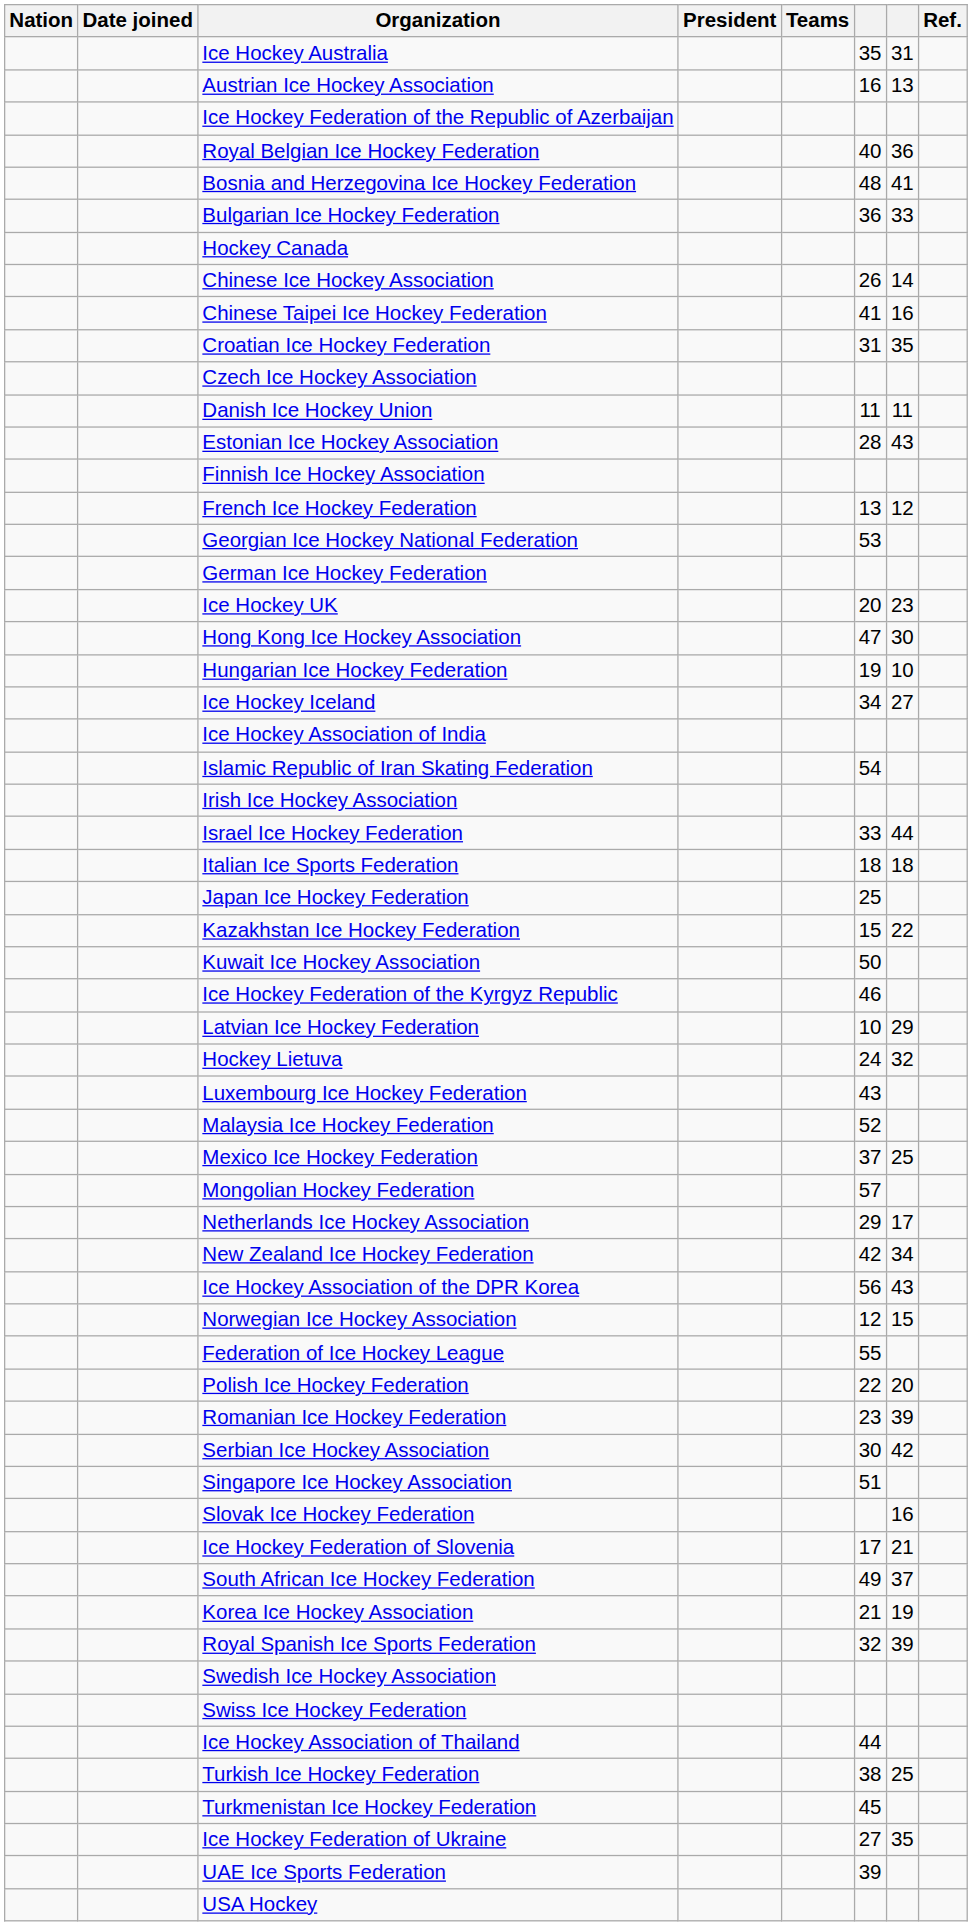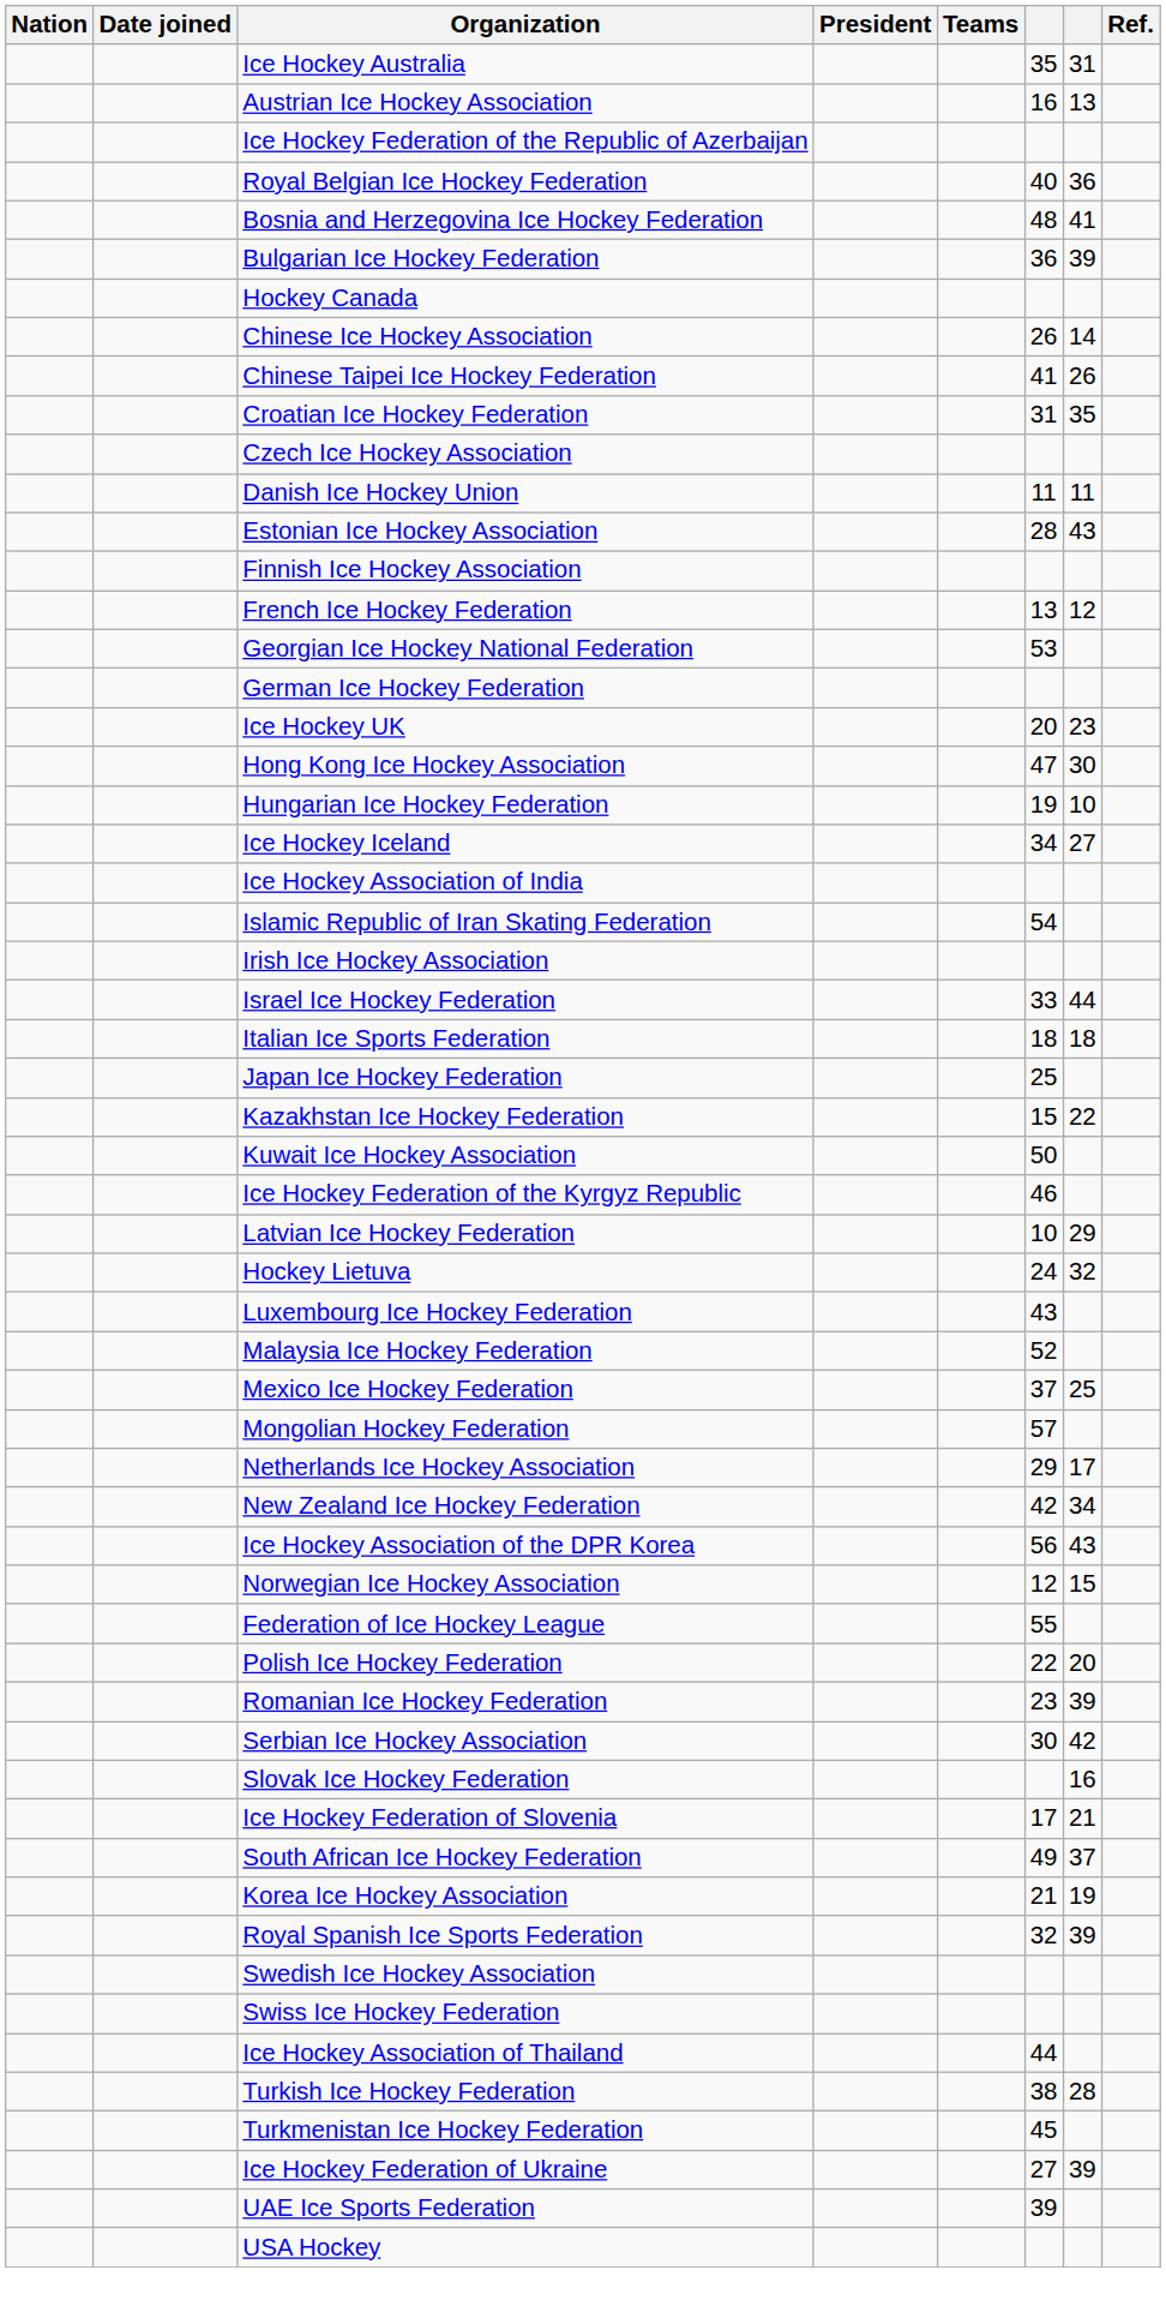 <table class="wikitable sortable">
 <tr>
 <th>Nation</th>
 <th>Date joined</th>
 <th>Organization</th>
 <th>President</th>
 <th class="unsortable">Teams</th>
 <th></th>
 <th></th>
 <th class="unsortable">Ref.</th>
 </tr>
 <tr>
 <td></td>
 <td></td>
 <td><a href='#'>Ice Hockey Australia</a></td>
 <td></td>
 <td></td>
 <td align=center>35</td>
 <td align=center>31</td>
 <td align=center></td>
 </tr>
 <tr>
 <td></td>
 <td></td>
 <td><a href='#'>Austrian Ice Hockey Association</a></td>
 <td></td>
 <td></td>
 <td align=center>16</td>
 <td align=center>13</td>
 <td align=center></td>
 </tr>
 <tr>
 <td></td>
 <td></td>
 <td><a href='#'>Ice Hockey Federation of the Republic of Azerbaijan</a></td>
 <td></td>
 <td></td>
 <td align=center></td>
 <td align=center></td>
 <td align=center></td>
 </tr>
 <tr>
 <td></td>
 <td></td>
 <td><a href='#'>Royal Belgian Ice Hockey Federation</a></td>
 <td></td>
 <td></td>
 <td align=center>40</td>
 <td align=center>36</td>
 <td align=center></td>
 </tr>
 <tr>
 <td></td>
 <td></td>
 <td><a href='#'>Bosnia and Herzegovina Ice Hockey Federation</a></td>
 <td></td>
 <td></td>
 <td align=center>48</td>
 <td align=center>41</td>
 <td align=center></td>
 </tr>
 <tr>
 <td></td>
 <td></td>
 <td><a href='#'>Bulgarian Ice Hockey Federation</a></td>
 <td></td>
 <td></td>
 <td align=center>36</td>
-<td align=center>33</td>
+<td align=center>39</td>
 <td align=center></td>
 </tr>
 <tr>
 <td></td>
 <td></td>
 <td><a href='#'>Hockey Canada</a></td>
 <td></td>
 <td></td>
 <td align=center></td>
 <td align=center></td>
 <td align=center></td>
 </tr>
 <tr>
 <td></td>
 <td></td>
 <td><a href='#'>Chinese Ice Hockey Association</a></td>
 <td></td>
 <td></td>
 <td align=center>26</td>
 <td align=center>14</td>
 <td align=center></td>
 </tr>
 <tr>
 <td></td>
 <td></td>
 <td><a href='#'>Chinese Taipei Ice Hockey Federation</a></td>
 <td></td>
 <td></td>
 <td align=center>41</td>
-<td align=center>16</td>
+<td align=center>26</td>
 <td align=center></td>
 </tr>
 <tr>
 <td></td>
 <td></td>
 <td><a href='#'>Croatian Ice Hockey Federation</a></td>
 <td></td>
 <td></td>
 <td align=center>31</td>
 <td align=center>35</td>
 <td align=center></td>
 </tr>
 <tr>
 <td></td>
 <td></td>
 <td><a href='#'>Czech Ice Hockey Association</a></td>
 <td></td>
 <td></td>
 <td align=center></td>
 <td align=center></td>
 <td align=center></td>
 </tr>
 <tr>
 <td></td>
 <td></td>
 <td><a href='#'>Danish Ice Hockey Union</a></td>
 <td></td>
 <td></td>
 <td align=center>11</td>
 <td align=center>11</td>
 <td align=center></td>
 </tr>
 <tr>
 <td></td>
 <td></td>
 <td><a href='#'>Estonian Ice Hockey Association</a></td>
 <td></td>
 <td></td>
 <td align=center>28</td>
 <td align=center>43</td>
 <td align=center></td>
 </tr>
 <tr>
 <td></td>
 <td></td>
 <td><a href='#'>Finnish Ice Hockey Association</a></td>
 <td></td>
 <td></td>
 <td align=center></td>
 <td align=center></td>
 <td align=center></td>
 </tr>
 <tr>
 <td></td>
 <td></td>
 <td><a href='#'>French Ice Hockey Federation</a></td>
 <td></td>
 <td></td>
 <td align=center>13</td>
 <td align=center>12</td>
 <td align=center></td>
 </tr>
 <tr>
 <td></td>
 <td></td>
 <td><a href='#'>Georgian Ice Hockey National Federation</a></td>
 <td></td>
 <td></td>
 <td align=center>53</td>
 <td align=center></td>
 <td align=center></td>
 </tr>
 <tr>
 <td></td>
 <td></td>
 <td><a href='#'>German Ice Hockey Federation</a></td>
 <td></td>
 <td></td>
 <td align=center></td>
 <td align=center></td>
 <td align=center></td>
 </tr>
 <tr>
 <td></td>
 <td></td>
 <td><a href='#'>Ice Hockey UK</a></td>
 <td></td>
 <td></td>
 <td align=center>20</td>
 <td align=center>23</td>
 <td align=center></td>
 </tr>
 <tr>
 <td></td>
 <td></td>
 <td><a href='#'>Hong Kong Ice Hockey Association</a></td>
 <td></td>
 <td></td>
 <td align=center>47</td>
 <td align=center>30</td>
 <td align=center></td>
 </tr>
 <tr>
 <td></td>
 <td></td>
 <td><a href='#'>Hungarian Ice Hockey Federation</a></td>
 <td></td>
 <td></td>
 <td align=center>19</td>
 <td align=center>10</td>
 <td align=center></td>
 </tr>
 <tr>
 <td></td>
 <td></td>
 <td><a href='#'>Ice Hockey Iceland</a></td>
 <td></td>
 <td></td>
 <td align=center>34</td>
 <td align=center>27</td>
 <td align=center></td>
 </tr>
 <tr>
 <td></td>
 <td></td>
 <td><a href='#'>Ice Hockey Association of India</a></td>
 <td></td>
 <td></td>
 <td align=center></td>
 <td align=center></td>
 <td align=center></td>
 </tr>
 <tr>
 <td></td>
 <td></td>
 <td><a href='#'>Islamic Republic of Iran Skating Federation</a></td>
 <td></td>
 <td></td>
 <td align=center>54</td>
 <td align=center></td>
 <td align=center></td>
 </tr>
 <tr>
 <td></td>
 <td></td>
 <td><a href='#'>Irish Ice Hockey Association</a></td>
 <td></td>
 <td></td>
 <td align=center></td>
 <td align=center></td>
 <td align=center></td>
 </tr>
 <tr>
 <td></td>
 <td></td>
 <td><a href='#'>Israel Ice Hockey Federation</a></td>
 <td></td>
 <td></td>
 <td align=center>33</td>
 <td align=center>44</td>
 <td align=center></td>
 </tr>
 <tr>
 <td></td>
 <td></td>
 <td><a href='#'>Italian Ice Sports Federation</a></td>
 <td></td>
 <td></td>
 <td align=center>18</td>
 <td align=center>18</td>
 <td align=center></td>
 </tr>
 <tr>
 <td></td>
 <td></td>
 <td><a href='#'>Japan Ice Hockey Federation</a></td>
 <td></td>
 <td></td>
 <td align=center>25</td>
 <td align=center></td>
 <td align=center></td>
 </tr>
 <tr>
 <td></td>
 <td></td>
 <td><a href='#'>Kazakhstan Ice Hockey Federation</a></td>
 <td></td>
 <td></td>
 <td align=center>15</td>
 <td align=center>22</td>
 <td align=center></td>
 </tr>
 <tr>
 <td></td>
 <td></td>
 <td><a href='#'>Kuwait Ice Hockey Association</a></td>
 <td></td>
 <td></td>
 <td align=center>50</td>
 <td align=center></td>
 <td align=center></td>
 </tr>
 <tr>
 <td></td>
 <td></td>
 <td><a href='#'>Ice Hockey Federation of the Kyrgyz Republic</a></td>
 <td></td>
 <td></td>
 <td align=center>46</td>
 <td align=center></td>
 <td align=center></td>
 </tr>
 <tr>
 <td></td>
 <td></td>
 <td><a href='#'>Latvian Ice Hockey Federation</a></td>
 <td></td>
 <td></td>
 <td align=center>10</td>
 <td align=center>29</td>
 <td align=center></td>
 </tr>
 <tr>
 <td></td>
 <td></td>
 <td><a href='#'>Hockey Lietuva</a></td>
 <td></td>
 <td></td>
 <td align=center>24</td>
 <td align=center>32</td>
 <td align=center></td>
 </tr>
 <tr>
 <td></td>
 <td></td>
 <td><a href='#'>Luxembourg Ice Hockey Federation</a></td>
 <td></td>
 <td></td>
 <td align=center>43</td>
 <td align=center></td>
 <td align=center></td>
 </tr>
 <tr>
 <td></td>
 <td></td>
 <td><a href='#'>Malaysia Ice Hockey Federation</a></td>
 <td></td>
 <td></td>
 <td align=center>52</td>
 <td align=center></td>
 <td align=center></td>
 </tr>
 <tr>
 <td></td>
 <td></td>
 <td><a href='#'>Mexico Ice Hockey Federation</a></td>
 <td></td>
 <td></td>
 <td align=center>37</td>
 <td align=center>25</td>
 <td align=center></td>
 </tr>
 <tr>
 <td></td>
 <td></td>
 <td><a href='#'>Mongolian Hockey Federation</a></td>
 <td></td>
 <td></td>
 <td align=center>57</td>
 <td align=center></td>
 <td align=center></td>
 </tr>
 <tr>
 <td></td>
 <td></td>
 <td><a href='#'>Netherlands Ice Hockey Association</a></td>
 <td></td>
 <td></td>
 <td align=center>29</td>
 <td align=center>17</td>
 <td align=center></td>
 </tr>
 <tr>
 <td></td>
 <td></td>
 <td><a href='#'>New Zealand Ice Hockey Federation</a></td>
 <td></td>
 <td></td>
 <td align=center>42</td>
 <td align=center>34</td>
 <td align=center></td>
 </tr>
 <tr>
 <td></td>
 <td></td>
 <td><a href='#'>Ice Hockey Association of the DPR Korea</a></td>
 <td></td>
 <td></td>
 <td align=center>56</td>
 <td align=center>43</td>
 <td align=center></td>
 </tr>
 <tr>
 <td></td>
 <td></td>
 <td><a href='#'>Norwegian Ice Hockey Association</a></td>
 <td></td>
 <td></td>
 <td align=center>12</td>
 <td align=center>15</td>
 <td align=center></td>
 </tr>
 <tr>
 <td></td>
 <td></td>
 <td><a href='#'>Federation of Ice Hockey League</a></td>
 <td></td>
 <td></td>
 <td align=center>55</td>
 <td align=center></td>
 <td align=center></td>
 </tr>
 <tr>
 <td></td>
 <td></td>
 <td><a href='#'>Polish Ice Hockey Federation</a></td>
 <td></td>
 <td></td>
 <td align=center>22</td>
 <td align=center>20</td>
 <td align=center></td>
 </tr>
 <tr>
 <td></td>
 <td></td>
 <td><a href='#'>Romanian Ice Hockey Federation</a></td>
 <td></td>
 <td></td>
 <td align=center>23</td>
 <td align=center>39</td>
 <td align=center></td>
 </tr>
 <tr>
 <td></td>
 <td></td>
 <td><a href='#'>Serbian Ice Hockey Association</a></td>
 <td></td>
 <td></td>
 <td align=center>30</td>
 <td align=center>42</td>
 <td align=center></td>
 </tr>
 <tr>
 <td></td>
 <td></td>
-<td><a href='#'>Singapore Ice Hockey Association</a></td>
-<td></td>
-<td></td>
-<td align=center>51</td>
-<td align=center></td>
-<td align=center></td>
-</tr>
-<tr>
-<td></td>
-<td></td>
 <td><a href='#'>Slovak Ice Hockey Federation</a></td>
 <td></td>
 <td></td>
 <td align=center></td>
 <td align=center>16</td>
 <td align=center></td>
 </tr>
 <tr>
 <td></td>
 <td></td>
 <td><a href='#'>Ice Hockey Federation of Slovenia</a></td>
 <td></td>
 <td></td>
 <td align=center>17</td>
 <td align=center>21</td>
 <td align=center></td>
 </tr>
 <tr>
 <td></td>
 <td></td>
 <td><a href='#'>South African Ice Hockey Federation</a></td>
 <td></td>
 <td></td>
 <td align=center>49</td>
 <td align=center>37</td>
 <td align=center></td>
 </tr>
 <tr>
 <td></td>
 <td></td>
 <td><a href='#'>Korea Ice Hockey Association</a></td>
 <td></td>
 <td></td>
 <td align=center>21</td>
 <td align=center>19</td>
 <td align=center></td>
 </tr>
 <tr>
 <td></td>
 <td></td>
 <td><a href='#'>Royal Spanish Ice Sports Federation</a></td>
 <td></td>
 <td></td>
 <td align=center>32</td>
 <td align=center>39</td>
 <td align=center></td>
 </tr>
 <tr>
 <td></td>
 <td></td>
 <td><a href='#'>Swedish Ice Hockey Association</a></td>
 <td></td>
 <td></td>
 <td align=center></td>
 <td align=center></td>
 <td align=center></td>
 </tr>
 <tr>
 <td></td>
 <td></td>
 <td><a href='#'>Swiss Ice Hockey Federation</a></td>
 <td></td>
 <td></td>
 <td align=center></td>
 <td align=center></td>
 <td align=center></td>
 </tr>
 <tr>
 <td></td>
 <td></td>
 <td><a href='#'>Ice Hockey Association of Thailand</a></td>
 <td></td>
 <td></td>
 <td align=center>44</td>
 <td align=center></td>
 <td align=center></td>
 </tr>
 <tr>
 <td></td>
 <td></td>
 <td><a href='#'>Turkish Ice Hockey Federation</a></td>
 <td></td>
 <td></td>
 <td align=center>38</td>
-<td align=center>25</td>
+<td align=center>28</td>
 <td align=center></td>
 </tr>
 <tr>
 <td></td>
 <td></td>
 <td><a href='#'>Turkmenistan Ice Hockey Federation</a></td>
 <td></td>
 <td></td>
 <td align=center>45</td>
 <td align=center></td>
 <td align=center></td>
 </tr>
 <tr>
 <td></td>
 <td></td>
 <td><a href='#'>Ice Hockey Federation of Ukraine</a></td>
 <td></td>
 <td></td>
 <td align=center>27</td>
-<td align=center>35</td>
+<td align=center>39</td>
 <td align=center></td>
 </tr>
 <tr>
 <td></td>
 <td></td>
 <td><a href='#'>UAE Ice Sports Federation</a></td>
 <td></td>
 <td></td>
 <td align=center>39</td>
 <td align=center></td>
 <td align=center></td>
 </tr>
 <tr>
 <td></td>
 <td></td>
 <td><a href='#'>USA Hockey</a></td>
 <td></td>
 <td></td>
 <td align=center></td>
 <td align=center></td>
 <td align=center></td>
 </tr>
 </table>
